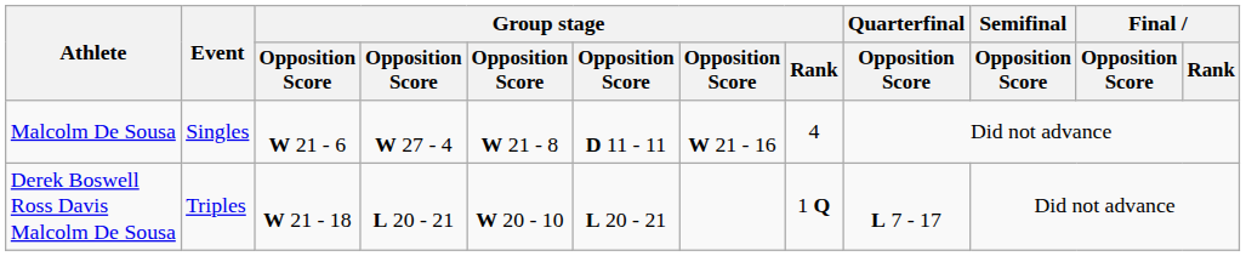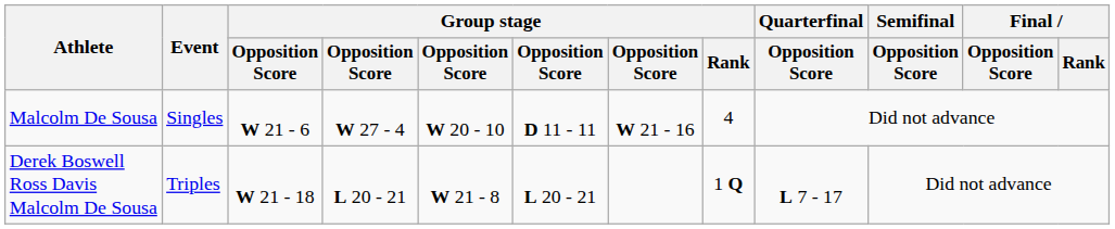 <table class="wikitable" style="font-size:88%">
 <tr>
 <th rowspan=2>Athlete</th>
 <th rowspan=2>Event</th>
 <th colspan=6>Group stage</th>
 <th>Quarterfinal</th>
 <th>Semifinal</th>
 <th colspan=2>Final / </th>
 </tr>
 <tr style="font-size:95%">
 <th>Opposition<br>Score</th>
 <th>Opposition<br>Score</th>
 <th>Opposition<br>Score</th>
 <th>Opposition<br>Score</th>
 <th>Opposition<br>Score</th>
 <th>Rank</th>
 <th>Opposition<br>Score</th>
 <th>Opposition<br>Score</th>
 <th>Opposition<br>Score</th>
 <th>Rank</th>
 </tr>
 <tr align=center>
 <td align=left><a href='#'>Malcolm De Sousa</a></td>
 <td align=left><a href='#'>Singles</a></td>
 <td><br><strong>W</strong> 21 - 6</td>
 <td><br><strong>W</strong> 27 - 4</td>
-<td><br><strong>W</strong> 21 - 8</td>
+<td><br><strong>W</strong> 20 - 10</td>
 <td><br><strong>D</strong> 11 - 11</td>
 <td><br><strong>W</strong> 21 - 16</td>
 <td>4</td>
 <td colspan=4>Did not advance</td>
 </tr>
 <tr align=center>
 <td align=left><a href='#'>Derek Boswell</a><br><a href='#'>Ross Davis</a><br><a href='#'>Malcolm De Sousa</a></td>
 <td align=left><a href='#'>Triples</a></td>
 <td><br><strong>W</strong> 21 - 18</td>
 <td><br><strong>L</strong> 20 - 21</td>
-<td><br><strong>W</strong> 20 - 10</td>
+<td><br><strong>W</strong> 21 - 8</td>
 <td><br><strong>L</strong> 20 - 21</td>
 <td></td>
 <td>1 <strong>Q</strong></td>
 <td><br><strong>L</strong> 7 - 17</td>
 <td colspan=3>Did not advance</td>
 </tr>
 </table>
